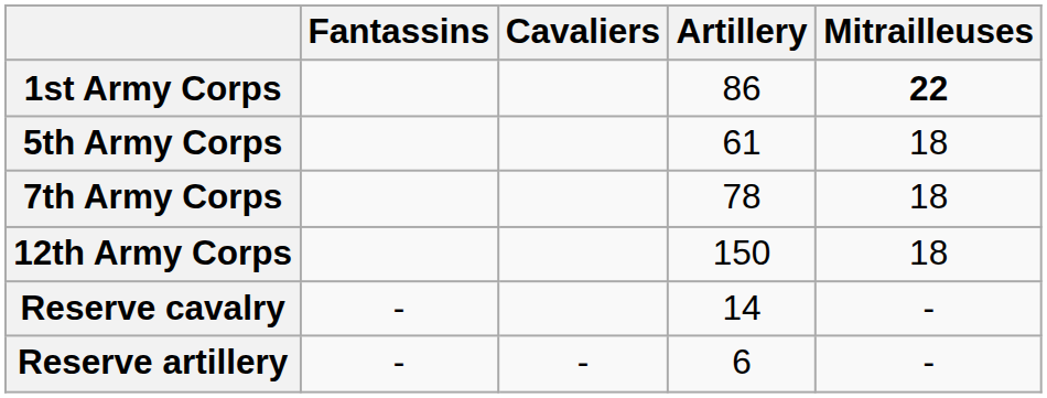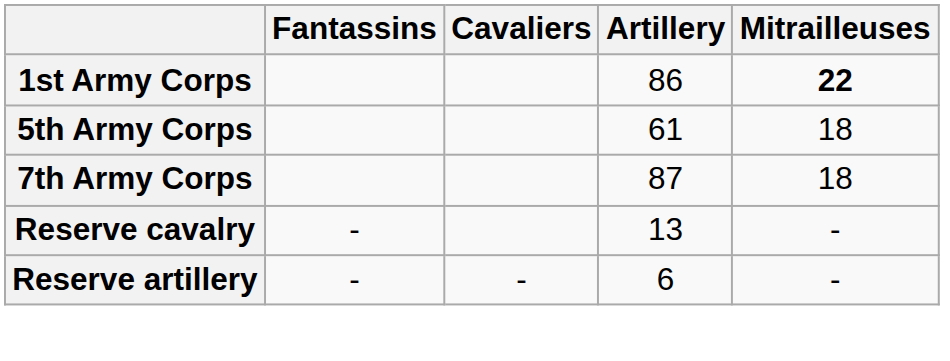 <table class="wikitable alternance centre" style="text-align:center; width=80%;">
 <tr --->
 <th></th>
 <th scope="col">Fantassins</th>
 <th scope="col">Cavaliers</th>
 <th scope="col">Artillery</th>
 <th scope="col">Mitrailleuses</th>
 </tr>
 <tr --->
 <th scope="row">1st Army Corps</th>
 <td></td>
 <td></td>
 <td>86</td>
 <td><strong>22</strong></td>
 </tr>
 <tr --->
 <th scope="row">5th Army Corps</th>
 <td></td>
 <td></td>
 <td>61</td>
 <td>18</td>
 </tr>
 <tr --->
 <th scope="row">7th Army Corps</th>
 <td></td>
 <td></td>
-<td>78</td>
-<td>18</td>
-</tr>
-<tr --->
-<th scope="row">12th Army Corps</th>
-<td></td>
-<td></td>
-<td>150</td>
+<td>87</td>
 <td>18</td>
 </tr>
 <tr --->
 <th scope="row">Reserve cavalry</th>
 <td>-</td>
 <td></td>
-<td>14</td>
+<td>13</td>
 <td>-</td>
 </tr>
 <tr --->
 <th scope="row">Reserve artillery</th>
 <td>-</td>
 <td>-</td>
 <td>6</td>
 <td>-</td>
 </tr>
 </table>
